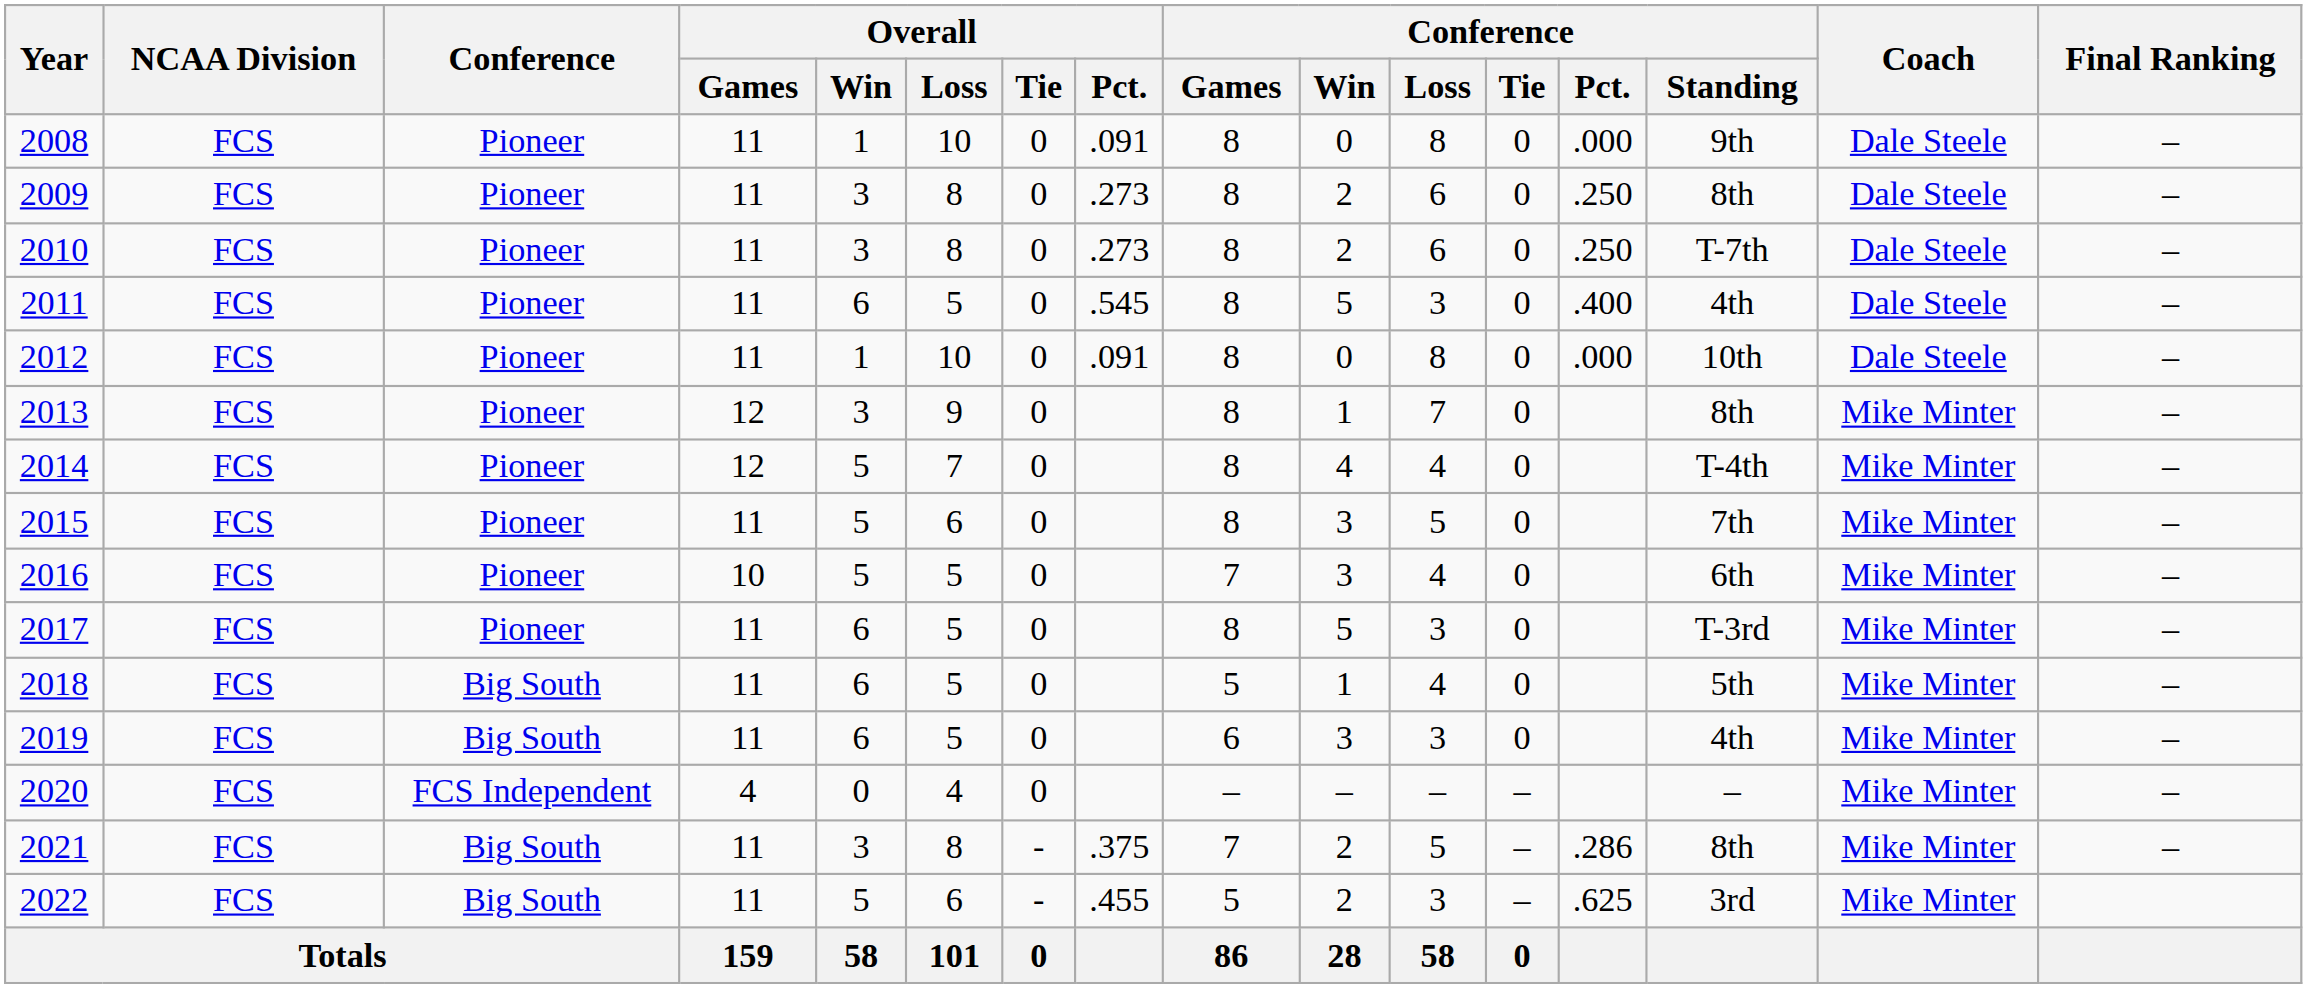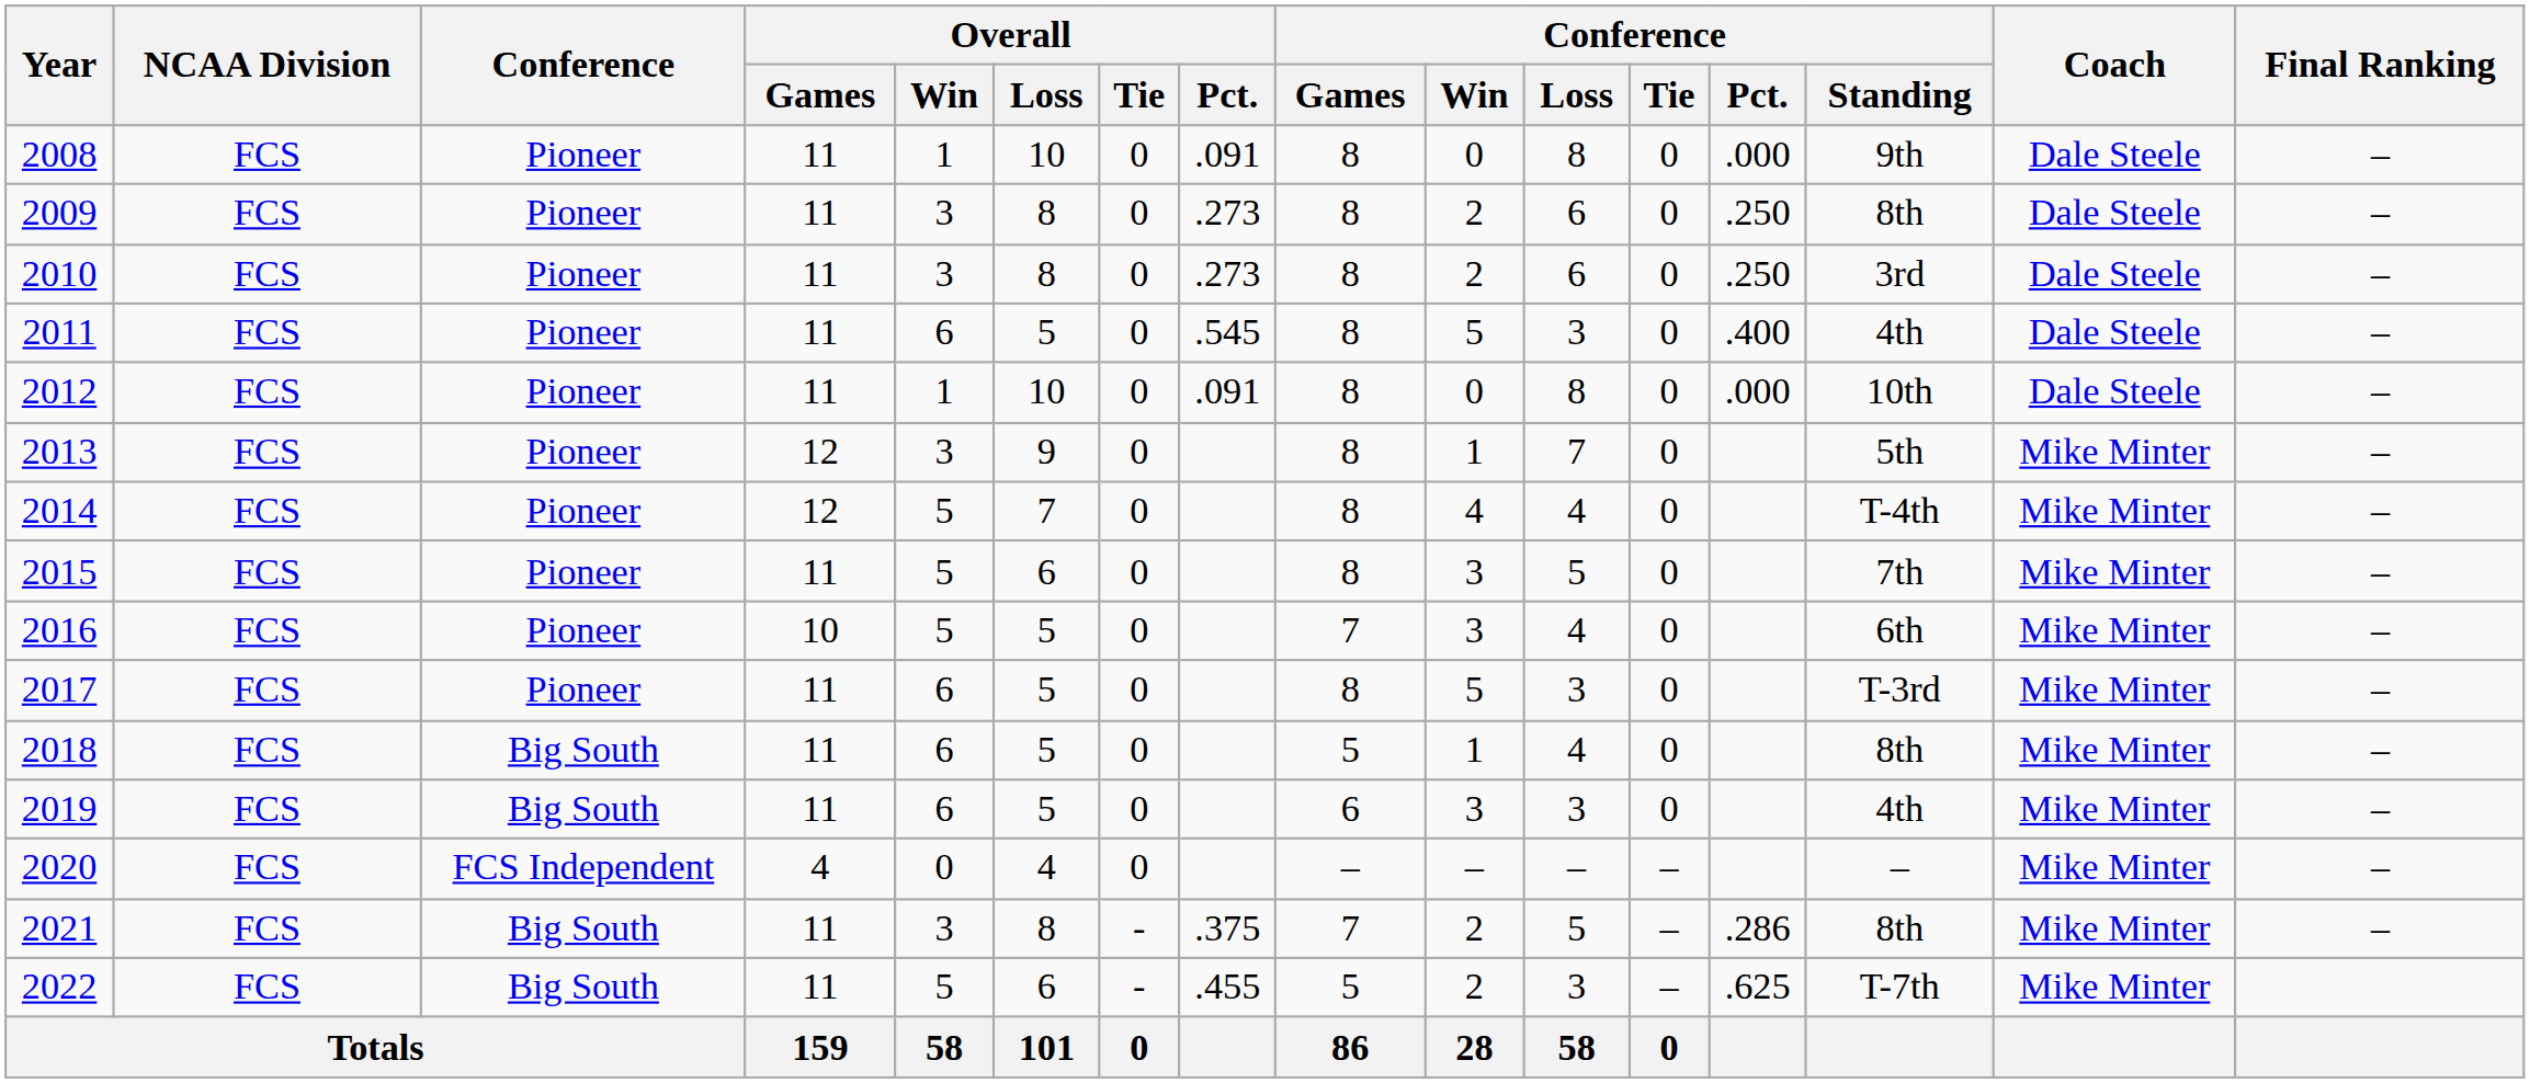 <table class="wikitable" style="text-align: center;" width=85%>
 <tr>
 <th rowspan=2>Year</th>
 <th rowspan=2>NCAA Division</th>
 <th rowspan=2>Conference</th>
 <th colspan="5">Overall</th>
 <th colspan="6">Conference</th>
 <th rowspan=2>Coach</th>
 <th rowspan=2>Final Ranking</th>
 </tr>
 <tr>
 <th>Games</th>
 <th>Win</th>
 <th>Loss</th>
 <th>Tie</th>
 <th>Pct.</th>
 <th>Games</th>
 <th>Win</th>
 <th>Loss</th>
 <th>Tie</th>
 <th>Pct.</th>
 <th>Standing</th>
 </tr>
 <tr>
 <td><a href='#'>2008</a></td>
 <td><a href='#'>FCS</a></td>
 <td><a href='#'>Pioneer</a></td>
 <td>11</td>
 <td>1</td>
 <td>10</td>
 <td>0</td>
 <td>.091</td>
 <td>8</td>
 <td>0</td>
 <td>8</td>
 <td>0</td>
 <td>.000</td>
 <td>9th</td>
 <td><a href='#'>Dale Steele</a></td>
 <td>–</td>
 </tr>
 <tr>
 <td><a href='#'>2009</a></td>
 <td><a href='#'>FCS</a></td>
 <td><a href='#'>Pioneer</a></td>
 <td>11</td>
 <td>3</td>
 <td>8</td>
 <td>0</td>
 <td>.273</td>
 <td>8</td>
 <td>2</td>
 <td>6</td>
 <td>0</td>
 <td>.250</td>
 <td>8th</td>
 <td><a href='#'>Dale Steele</a></td>
 <td>–</td>
 </tr>
 <tr>
 <td><a href='#'>2010</a></td>
 <td><a href='#'>FCS</a></td>
 <td><a href='#'>Pioneer</a></td>
 <td>11</td>
 <td>3</td>
 <td>8</td>
 <td>0</td>
 <td>.273</td>
 <td>8</td>
 <td>2</td>
 <td>6</td>
 <td>0</td>
 <td>.250</td>
-<td>T-7th</td>
+<td>3rd</td>
 <td><a href='#'>Dale Steele</a></td>
 <td>–</td>
 </tr>
 <tr>
 <td><a href='#'>2011</a></td>
 <td><a href='#'>FCS</a></td>
 <td><a href='#'>Pioneer</a></td>
 <td>11</td>
 <td>6</td>
 <td>5</td>
 <td>0</td>
 <td>.545</td>
 <td>8</td>
 <td>5</td>
 <td>3</td>
 <td>0</td>
 <td>.400</td>
 <td>4th</td>
 <td><a href='#'>Dale Steele</a></td>
 <td>–</td>
 </tr>
 <tr>
 <td><a href='#'>2012</a></td>
 <td><a href='#'>FCS</a></td>
 <td><a href='#'>Pioneer</a></td>
 <td>11</td>
 <td>1</td>
 <td>10</td>
 <td>0</td>
 <td>.091</td>
 <td>8</td>
 <td>0</td>
 <td>8</td>
 <td>0</td>
 <td>.000</td>
 <td>10th</td>
 <td><a href='#'>Dale Steele</a></td>
 <td>–</td>
 </tr>
 <tr>
 <td><a href='#'>2013</a></td>
 <td><a href='#'>FCS</a></td>
 <td><a href='#'>Pioneer</a></td>
 <td>12</td>
 <td>3</td>
 <td>9</td>
 <td>0</td>
 <td></td>
 <td>8</td>
 <td>1</td>
 <td>7</td>
 <td>0</td>
 <td></td>
-<td>8th</td>
+<td>5th</td>
 <td><a href='#'>Mike Minter</a></td>
 <td>–</td>
 </tr>
 <tr>
 <td><a href='#'>2014</a></td>
 <td><a href='#'>FCS</a></td>
 <td><a href='#'>Pioneer</a></td>
 <td>12</td>
 <td>5</td>
 <td>7</td>
 <td>0</td>
 <td></td>
 <td>8</td>
 <td>4</td>
 <td>4</td>
 <td>0</td>
 <td></td>
 <td>T-4th</td>
 <td><a href='#'>Mike Minter</a></td>
 <td>–</td>
 </tr>
 <tr>
 <td><a href='#'>2015</a></td>
 <td><a href='#'>FCS</a></td>
 <td><a href='#'>Pioneer</a></td>
 <td>11</td>
 <td>5</td>
 <td>6</td>
 <td>0</td>
 <td></td>
 <td>8</td>
 <td>3</td>
 <td>5</td>
 <td>0</td>
 <td></td>
 <td>7th</td>
 <td><a href='#'>Mike Minter</a></td>
 <td>–</td>
 </tr>
 <tr>
 <td><a href='#'>2016</a></td>
 <td><a href='#'>FCS</a></td>
 <td><a href='#'>Pioneer</a></td>
 <td>10</td>
 <td>5</td>
 <td>5</td>
 <td>0</td>
 <td></td>
 <td>7</td>
 <td>3</td>
 <td>4</td>
 <td>0</td>
 <td></td>
 <td>6th</td>
 <td><a href='#'>Mike Minter</a></td>
 <td>–</td>
 </tr>
 <tr>
 <td><a href='#'>2017</a></td>
 <td><a href='#'>FCS</a></td>
 <td><a href='#'>Pioneer</a></td>
 <td>11</td>
 <td>6</td>
 <td>5</td>
 <td>0</td>
 <td></td>
 <td>8</td>
 <td>5</td>
 <td>3</td>
 <td>0</td>
 <td></td>
 <td>T-3rd</td>
 <td><a href='#'>Mike Minter</a></td>
 <td>–</td>
 </tr>
 <tr>
 <td><a href='#'>2018</a></td>
 <td><a href='#'>FCS</a></td>
 <td><a href='#'>Big South</a></td>
 <td>11</td>
 <td>6</td>
 <td>5</td>
 <td>0</td>
 <td></td>
 <td>5</td>
 <td>1</td>
 <td>4</td>
 <td>0</td>
 <td></td>
-<td>5th</td>
+<td>8th</td>
 <td><a href='#'>Mike Minter</a></td>
 <td>–</td>
 </tr>
 <tr>
 <td><a href='#'>2019</a></td>
 <td><a href='#'>FCS</a></td>
 <td><a href='#'>Big South</a></td>
 <td>11</td>
 <td>6</td>
 <td>5</td>
 <td>0</td>
 <td></td>
 <td>6</td>
 <td>3</td>
 <td>3</td>
 <td>0</td>
 <td></td>
 <td>4th</td>
 <td><a href='#'>Mike Minter</a></td>
 <td>–</td>
 </tr>
 <tr>
 <td><a href='#'>2020</a></td>
 <td><a href='#'>FCS</a></td>
 <td><a href='#'>FCS Independent</a></td>
 <td>4</td>
 <td>0</td>
 <td>4</td>
 <td>0</td>
 <td></td>
 <td>–</td>
 <td>–</td>
 <td>–</td>
 <td>–</td>
 <td></td>
 <td>–</td>
 <td><a href='#'>Mike Minter</a></td>
 <td>–</td>
 </tr>
 <tr>
 <td><a href='#'>2021</a></td>
 <td><a href='#'>FCS</a></td>
 <td><a href='#'>Big South</a></td>
 <td>11</td>
 <td>3</td>
 <td>8</td>
 <td>-</td>
 <td>.375</td>
 <td>7</td>
 <td>2</td>
 <td>5</td>
 <td>–</td>
 <td>.286</td>
 <td>8th</td>
 <td><a href='#'>Mike Minter</a></td>
 <td>–</td>
 </tr>
 <tr>
 <td><a href='#'>2022</a></td>
 <td><a href='#'>FCS</a></td>
 <td><a href='#'>Big South</a></td>
 <td>11</td>
 <td>5</td>
 <td>6</td>
 <td>-</td>
 <td>.455</td>
 <td>5</td>
 <td>2</td>
 <td>3</td>
 <td>–</td>
 <td>.625</td>
-<td>3rd</td>
+<td>T-7th</td>
 <td><a href='#'>Mike Minter</a></td>
 <td></td>
 </tr>
 <tr>
 <th colspan="3">Totals</th>
 <th>159</th>
 <th>58</th>
 <th>101</th>
 <th>0</th>
 <th></th>
 <th>86</th>
 <th>28</th>
 <th>58</th>
 <th>0</th>
 <th></th>
 <th></th>
 <th></th>
 <th></th>
 </tr>
 </table>
